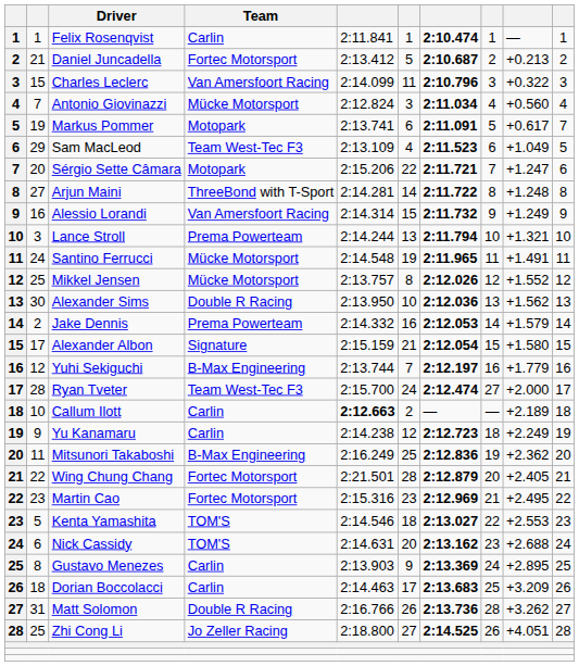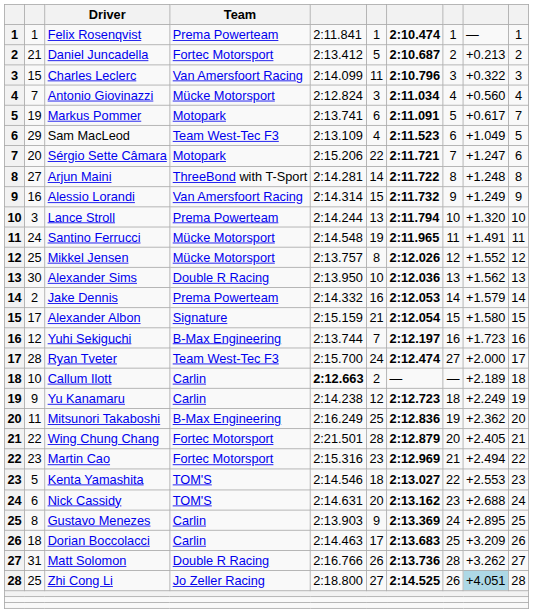 <table class="wikitable" style="font-size: 95%;">
 <tr>
 <th scope="col"></th>
 <th scope="col"></th>
 <th scope="col">Driver</th>
 <th scope="col">Team</th>
 <th scope="col"></th>
 <th scope="col"></th>
 <th scope="col"></th>
 <th scope="col"></th>
 <th scope="col"></th>
 <th scope="col"></th>
 </tr>
 <tr>
 <th scope="row">1</th>
 <td align="center">1</td>
 <td> <a href='#'>Felix Rosenqvist</a></td>
-<td><a href='#'>Carlin</a></td>
+<td><a href='#'>Prema Powerteam</a></td>
 <td>2:11.841</td>
 <td align="center">1</td>
 <td><strong>2:10.474</strong></td>
 <td align="center">1</td>
 <td>—</td>
 <td align="center">1</td>
 </tr>
 <tr>
 <th scope="row">2</th>
 <td align="center">21</td>
 <td> <a href='#'>Daniel Juncadella</a></td>
 <td><a href='#'>Fortec Motorsport</a></td>
 <td>2:13.412</td>
 <td align="center">5</td>
 <td><strong>2:10.687</strong></td>
 <td align="center">2</td>
 <td>+0.213</td>
 <td align="center">2</td>
 </tr>
 <tr>
 <th scope="row">3</th>
 <td align="center">15</td>
 <td> <a href='#'>Charles Leclerc</a></td>
 <td><a href='#'>Van Amersfoort Racing</a></td>
 <td>2:14.099</td>
 <td align="center">11</td>
 <td><strong>2:10.796</strong></td>
 <td align="center">3</td>
 <td>+0.322</td>
 <td align="center">3</td>
 </tr>
 <tr>
 <th scope="row">4</th>
 <td align="center">7</td>
 <td> <a href='#'>Antonio Giovinazzi</a></td>
 <td><a href='#'>Mücke Motorsport</a></td>
 <td>2:12.824</td>
 <td align="center">3</td>
 <td><strong>2:11.034</strong></td>
 <td align="center">4</td>
 <td>+0.560</td>
 <td align="center">4</td>
 </tr>
 <tr>
 <th scope="row">5</th>
 <td align="center">19</td>
 <td> <a href='#'>Markus Pommer</a></td>
 <td><a href='#'>Motopark</a></td>
 <td>2:13.741</td>
 <td align="center">6</td>
 <td><strong>2:11.091</strong></td>
 <td align="center">5</td>
 <td>+0.617</td>
 <td align="center">7</td>
 </tr>
 <tr>
 <th scope="row">6</th>
 <td align="center">29</td>
 <td> Sam MacLeod</td>
 <td><a href='#'>Team West-Tec F3</a></td>
 <td>2:13.109</td>
 <td align="center">4</td>
 <td><strong>2:11.523</strong></td>
 <td align="center">6</td>
 <td>+1.049</td>
 <td align="center">5</td>
 </tr>
 <tr>
 <th scope="row">7</th>
 <td align="center">20</td>
 <td> <a href='#'>Sérgio Sette Câmara</a></td>
 <td><a href='#'>Motopark</a></td>
 <td>2:15.206</td>
 <td align="center">22</td>
 <td><strong>2:11.721</strong></td>
 <td align="center">7</td>
 <td>+1.247</td>
 <td align="center">6</td>
 </tr>
 <tr>
 <th scope="row">8</th>
 <td align="center">27</td>
 <td> <a href='#'>Arjun Maini</a></td>
 <td><a href='#'>ThreeBond</a> with T-Sport</td>
 <td>2:14.281</td>
 <td align="center">14</td>
 <td><strong>2:11.722</strong></td>
 <td align="center">8</td>
 <td>+1.248</td>
 <td align="center">8</td>
 </tr>
 <tr>
 <th scope="row">9</th>
 <td align="center">16</td>
 <td> <a href='#'>Alessio Lorandi</a></td>
 <td><a href='#'>Van Amersfoort Racing</a></td>
 <td>2:14.314</td>
 <td align="center">15</td>
 <td><strong>2:11.732</strong></td>
 <td align="center">9</td>
 <td>+1.249</td>
 <td align="center">9</td>
 </tr>
 <tr>
 <th scope="row">10</th>
 <td align="center">3</td>
 <td> <a href='#'>Lance Stroll</a></td>
 <td><a href='#'>Prema Powerteam</a></td>
 <td>2:14.244</td>
 <td align="center">13</td>
 <td><strong>2:11.794</strong></td>
 <td align="center">10</td>
-<td>+1.321</td>
+<td>+1.320</td>
 <td align="center">10</td>
 </tr>
 <tr>
 <th scope="row">11</th>
 <td align="center">24</td>
 <td> <a href='#'>Santino Ferrucci</a></td>
 <td><a href='#'>Mücke Motorsport</a></td>
 <td>2:14.548</td>
 <td align="center">19</td>
 <td><strong>2:11.965</strong></td>
 <td align="center">11</td>
 <td>+1.491</td>
 <td align="center">11</td>
 </tr>
 <tr>
 <th scope="row">12</th>
 <td align="center">25</td>
 <td> <a href='#'>Mikkel Jensen</a></td>
 <td><a href='#'>Mücke Motorsport</a></td>
 <td>2:13.757</td>
 <td align="center">8</td>
 <td><strong>2:12.026</strong></td>
 <td align="center">12</td>
 <td>+1.552</td>
 <td align="center">12</td>
 </tr>
 <tr>
 <th scope="row">13</th>
 <td align="center">30</td>
 <td> <a href='#'>Alexander Sims</a></td>
 <td><a href='#'>Double R Racing</a></td>
 <td>2:13.950</td>
 <td align="center">10</td>
 <td><strong>2:12.036</strong></td>
 <td align="center">13</td>
 <td>+1.562</td>
 <td align="center">13</td>
 </tr>
 <tr>
 <th scope="row">14</th>
 <td align="center">2</td>
 <td> <a href='#'>Jake Dennis</a></td>
 <td><a href='#'>Prema Powerteam</a></td>
 <td>2:14.332</td>
 <td align="center">16</td>
 <td><strong>2:12.053</strong></td>
 <td align="center">14</td>
 <td>+1.579</td>
 <td align="center">14</td>
 </tr>
 <tr>
 <th scope="row">15</th>
 <td align="center">17</td>
 <td> <a href='#'>Alexander Albon</a></td>
 <td><a href='#'>Signature</a></td>
 <td>2:15.159</td>
 <td align="center">21</td>
 <td><strong>2:12.054</strong></td>
 <td align="center">15</td>
 <td>+1.580</td>
 <td align="center">15</td>
 </tr>
 <tr>
 <th scope="row">16</th>
 <td align="center">12</td>
 <td> <a href='#'>Yuhi Sekiguchi</a></td>
 <td><a href='#'>B-Max Engineering</a></td>
 <td>2:13.744</td>
 <td align="center">7</td>
 <td><strong>2:12.197</strong></td>
 <td align="center">16</td>
-<td>+1.779</td>
+<td>+1.723</td>
 <td align="center">16</td>
 </tr>
 <tr>
 <th scope="row">17</th>
 <td align="center">28</td>
 <td> <a href='#'>Ryan Tveter</a></td>
 <td><a href='#'>Team West-Tec F3</a></td>
 <td>2:15.700</td>
 <td align="center">24</td>
 <td><strong>2:12.474</strong></td>
 <td align="center">27</td>
 <td>+2.000</td>
 <td align="center">17</td>
 </tr>
 <tr>
 <th scope="row">18</th>
 <td align="center">10</td>
 <td> <a href='#'>Callum Ilott</a></td>
 <td><a href='#'>Carlin</a></td>
 <td><strong>2:12.663</strong></td>
 <td align="center">2</td>
 <td>—</td>
 <td align="center">—</td>
 <td>+2.189</td>
 <td align="center">18</td>
 </tr>
 <tr>
 <th scope="row">19</th>
 <td align="center">9</td>
 <td> <a href='#'>Yu Kanamaru</a></td>
 <td><a href='#'>Carlin</a></td>
 <td>2:14.238</td>
 <td align="center">12</td>
 <td><strong>2:12.723</strong></td>
 <td align="center">18</td>
 <td>+2.249</td>
 <td align="center">19</td>
 </tr>
 <tr>
 <th scope="row">20</th>
 <td align="center">11</td>
 <td> <a href='#'>Mitsunori Takaboshi</a></td>
 <td><a href='#'>B-Max Engineering</a></td>
 <td>2:16.249</td>
 <td align="center">25</td>
 <td><strong>2:12.836</strong></td>
 <td align="center">19</td>
 <td>+2.362</td>
 <td align="center">20</td>
 </tr>
 <tr>
 <th scope="row">21</th>
 <td align="center">22</td>
 <td> <a href='#'>Wing Chung Chang</a></td>
 <td><a href='#'>Fortec Motorsport</a></td>
 <td>2:21.501</td>
 <td align="center">28</td>
 <td><strong>2:12.879</strong></td>
 <td align="center">20</td>
 <td>+2.405</td>
 <td align="center">21</td>
 </tr>
 <tr>
 <th scope="row">22</th>
 <td align="center">23</td>
 <td> <a href='#'>Martin Cao</a></td>
 <td><a href='#'>Fortec Motorsport</a></td>
 <td>2:15.316</td>
 <td align="center">23</td>
 <td><strong>2:12.969</strong></td>
 <td align="center">21</td>
-<td>+2.495</td>
+<td>+2.494</td>
 <td align="center">22</td>
 </tr>
 <tr>
 <th scope="row">23</th>
 <td align="center">5</td>
 <td> <a href='#'>Kenta Yamashita</a></td>
 <td><a href='#'>TOM'S</a></td>
 <td>2:14.546</td>
 <td align="center">18</td>
 <td><strong>2:13.027</strong></td>
 <td align="center">22</td>
 <td>+2.553</td>
 <td align="center">23</td>
 </tr>
 <tr>
 <th scope="row">24</th>
 <td align="center">6</td>
 <td> <a href='#'>Nick Cassidy</a></td>
 <td><a href='#'>TOM'S</a></td>
 <td>2:14.631</td>
 <td align="center">20</td>
 <td><strong>2:13.162</strong></td>
 <td align="center">23</td>
 <td>+2.688</td>
 <td align="center">24</td>
 </tr>
 <tr>
 <th scope="row">25</th>
 <td align="center">8</td>
 <td> <a href='#'>Gustavo Menezes</a></td>
 <td><a href='#'>Carlin</a></td>
 <td>2:13.903</td>
 <td align="center">9</td>
 <td><strong>2:13.369</strong></td>
 <td align="center">24</td>
 <td>+2.895</td>
 <td align="center">25</td>
 </tr>
 <tr>
 <th scope="row">26</th>
 <td align="center">18</td>
 <td> <a href='#'>Dorian Boccolacci</a></td>
 <td><a href='#'>Carlin</a></td>
 <td>2:14.463</td>
 <td align="center">17</td>
 <td><strong>2:13.683</strong></td>
 <td align="center">25</td>
 <td>+3.209</td>
 <td align="center">26</td>
 </tr>
 <tr>
 <th scope="row">27</th>
 <td align="center">31</td>
 <td> <a href='#'>Matt Solomon</a></td>
 <td><a href='#'>Double R Racing</a></td>
 <td>2:16.766</td>
 <td align="center">26</td>
 <td><strong>2:13.736</strong></td>
 <td align="center">28</td>
 <td>+3.262</td>
 <td align="center">27</td>
 </tr>
 <tr>
 <th scope="row">28</th>
 <td align="center">25</td>
 <td> <a href='#'>Zhi Cong Li</a></td>
 <td><a href='#'>Jo Zeller Racing</a></td>
 <td>2:18.800</td>
 <td align="center">27</td>
 <td><strong>2:14.525</strong></td>
 <td align="center">26</td>
-<td>+4.051</td>
+<td style="background: lightblue;">+4.051</td>
 <td align="center">28</td>
 </tr>
 <tr>
 <th colspan="10"></th>
 </tr>
 <tr>
 <td colspan="10"></td>
 </tr>
 <tr>
 <td colspan="10"></td>
 </tr>
 </table>
